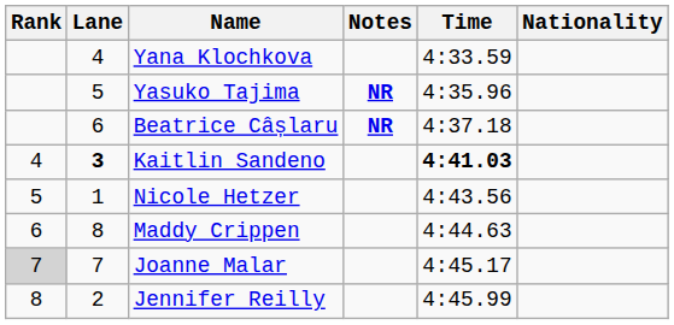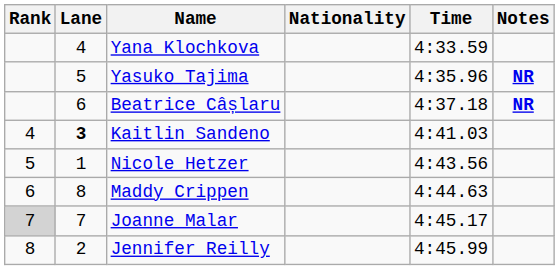 <table class="wikitable sortable" style="text-align:center">
 <tr>
 <th>Rank</th>
 <th>Lane</th>
 <th>Name</th>
+<th>Nationality</th>
+<th>Time</th>
 <th>Notes</th>
-<th>Time</th>
-<th>Nationality</th>
 </tr>
 <tr>
 <td></td>
 <td>4</td>
 <td align=left><a href='#'>Yana Klochkova</a></td>
+<td align=left></td>
+<td>4:33.59</td>
 <td></td>
-<td>4:33.59</td>
-<td align=left></td>
 </tr>
 <tr>
 <td></td>
 <td>5</td>
 <td align=left><a href='#'>Yasuko Tajima</a></td>
+<td align=left></td>
+<td>4:35.96</td>
 <td><strong><a href='#'>NR</a></strong></td>
-<td>4:35.96</td>
-<td align=left></td>
 </tr>
 <tr>
 <td></td>
 <td>6</td>
 <td align=left><a href='#'>Beatrice Câșlaru</a></td>
+<td align=left></td>
+<td>4:37.18</td>
 <td><strong><a href='#'>NR</a></strong></td>
-<td>4:37.18</td>
-<td align=left></td>
 </tr>
 <tr>
 <td>4</td>
 <td><strong>3</strong></td>
 <td align=left><a href='#'>Kaitlin Sandeno</a></td>
+<td align=left></td>
+<td>4:41.03</td>
 <td></td>
-<td><strong>4:41.03</strong></td>
-<td align=left></td>
 </tr>
 <tr>
 <td>5</td>
 <td>1</td>
 <td align=left><a href='#'>Nicole Hetzer</a></td>
+<td align=left></td>
+<td>4:43.56</td>
 <td></td>
-<td>4:43.56</td>
-<td align=left></td>
 </tr>
 <tr>
 <td>6</td>
 <td>8</td>
 <td align=left><a href='#'>Maddy Crippen</a></td>
+<td align=left></td>
+<td>4:44.63</td>
 <td></td>
-<td>4:44.63</td>
-<td align=left></td>
 </tr>
 <tr>
 <td style="background: lightgrey;">7</td>
 <td>7</td>
 <td align=left><a href='#'>Joanne Malar</a></td>
+<td align=left></td>
+<td>4:45.17</td>
 <td></td>
-<td>4:45.17</td>
-<td align=left></td>
 </tr>
 <tr>
 <td>8</td>
 <td>2</td>
 <td align=left><a href='#'>Jennifer Reilly</a></td>
+<td align=left></td>
+<td>4:45.99</td>
 <td></td>
-<td>4:45.99</td>
-<td align=left></td>
 </tr>
 </table>
